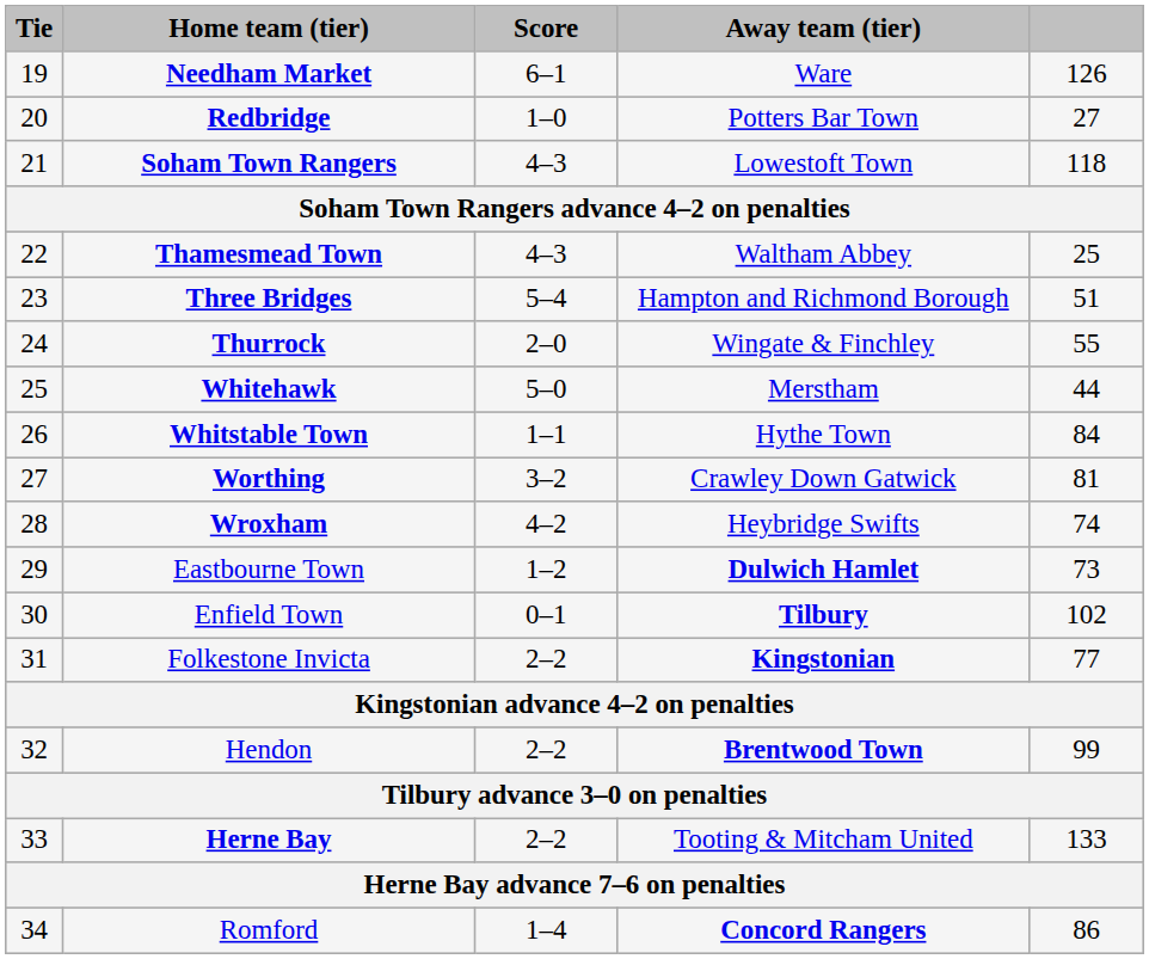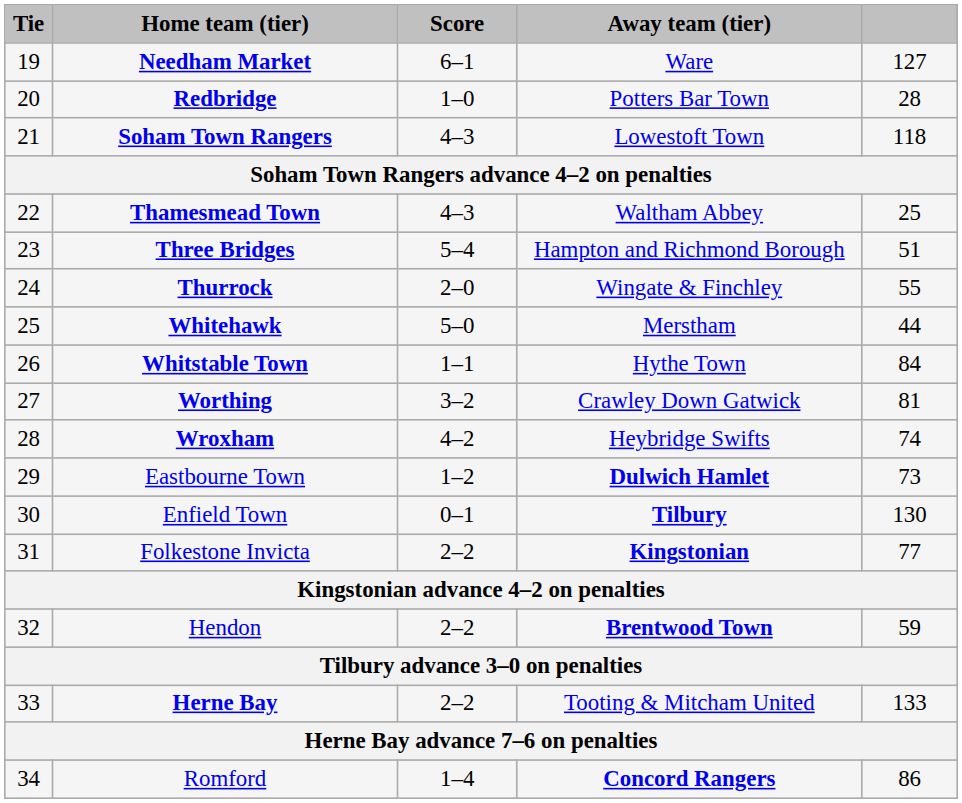 <table class="wikitable" style="width: 600px; background:WhiteSmoke; text-align:center; font-size:90%">
 <tr>
 <td scope="col" style="width:  5.00%; background:silver;"><strong>Tie</strong></td>
 <td scope="col" style="width: 36.25%; background:silver;"><strong>Home team (tier)</strong></td>
 <td scope="col" style="width: 12.50%; background:silver;"><strong>Score</strong></td>
 <td scope="col" style="width: 36.25%; background:silver;"><strong>Away team (tier)</strong></td>
 <td scope="col" style="width: 10.00%; background:silver;"><strong></strong></td>
 </tr>
 <tr>
 <td>19</td>
 <td><strong><a href='#'>Needham Market</a></strong></td>
 <td>6–1</td>
 <td><a href='#'>Ware</a></td>
-<td>126</td>
+<td>127</td>
 </tr>
 <tr>
 <td>20</td>
 <td><strong><a href='#'>Redbridge</a></strong></td>
 <td>1–0</td>
 <td><a href='#'>Potters Bar Town</a></td>
-<td>27</td>
+<td>28</td>
 </tr>
 <tr>
 <td>21</td>
 <td><strong><a href='#'>Soham Town Rangers</a></strong></td>
 <td>4–3</td>
 <td><a href='#'>Lowestoft Town</a></td>
 <td>118</td>
 </tr>
 <tr>
 <th colspan="5">Soham Town Rangers advance 4–2 on penalties</th>
 </tr>
 <tr>
 <td>22</td>
 <td><strong><a href='#'>Thamesmead Town</a></strong></td>
 <td>4–3</td>
 <td><a href='#'>Waltham Abbey</a></td>
 <td>25</td>
 </tr>
 <tr>
 <td>23</td>
 <td><strong><a href='#'>Three Bridges</a></strong></td>
 <td>5–4</td>
 <td><a href='#'>Hampton and Richmond Borough</a></td>
 <td>51</td>
 </tr>
 <tr>
 <td>24</td>
 <td><strong><a href='#'>Thurrock</a></strong></td>
 <td>2–0</td>
 <td><a href='#'>Wingate & Finchley</a></td>
 <td>55</td>
 </tr>
 <tr>
 <td>25</td>
 <td><strong><a href='#'>Whitehawk</a></strong></td>
 <td>5–0</td>
 <td><a href='#'>Merstham</a></td>
 <td>44</td>
 </tr>
 <tr>
 <td>26</td>
 <td><strong><a href='#'>Whitstable Town</a></strong></td>
 <td>1–1</td>
 <td><a href='#'>Hythe Town</a></td>
 <td>84</td>
 </tr>
 <tr>
 <td>27</td>
 <td><strong><a href='#'>Worthing</a></strong></td>
 <td>3–2</td>
 <td><a href='#'>Crawley Down Gatwick</a></td>
 <td>81</td>
 </tr>
 <tr>
 <td>28</td>
 <td><strong><a href='#'>Wroxham</a></strong></td>
 <td>4–2</td>
 <td><a href='#'>Heybridge Swifts</a></td>
 <td>74</td>
 </tr>
 <tr>
 <td>29</td>
 <td><a href='#'>Eastbourne Town</a></td>
 <td>1–2</td>
 <td><strong><a href='#'>Dulwich Hamlet</a></strong></td>
 <td>73</td>
 </tr>
 <tr>
 <td>30</td>
 <td><a href='#'>Enfield Town</a></td>
 <td>0–1</td>
 <td><strong><a href='#'>Tilbury</a></strong></td>
-<td>102</td>
+<td>130</td>
 </tr>
 <tr>
 <td>31</td>
 <td><a href='#'>Folkestone Invicta</a></td>
 <td>2–2</td>
 <td><strong><a href='#'>Kingstonian</a></strong></td>
 <td>77</td>
 </tr>
 <tr>
 <th colspan="5">Kingstonian advance 4–2 on penalties</th>
 </tr>
 <tr>
 <td>32</td>
 <td><a href='#'>Hendon</a></td>
 <td>2–2</td>
 <td><strong><a href='#'>Brentwood Town</a></strong></td>
-<td>99</td>
+<td>59</td>
 </tr>
 <tr>
 <th colspan="5">Tilbury advance 3–0 on penalties</th>
 </tr>
 <tr>
 <td>33</td>
 <td><strong><a href='#'>Herne Bay</a></strong></td>
 <td>2–2</td>
 <td><a href='#'>Tooting & Mitcham United</a></td>
 <td>133</td>
 </tr>
 <tr>
 <th colspan="5">Herne Bay advance 7–6 on penalties</th>
 </tr>
 <tr>
 <td>34</td>
 <td><a href='#'>Romford</a></td>
 <td>1–4</td>
 <td><strong><a href='#'>Concord Rangers</a></strong></td>
 <td>86</td>
 </tr>
 </table>
